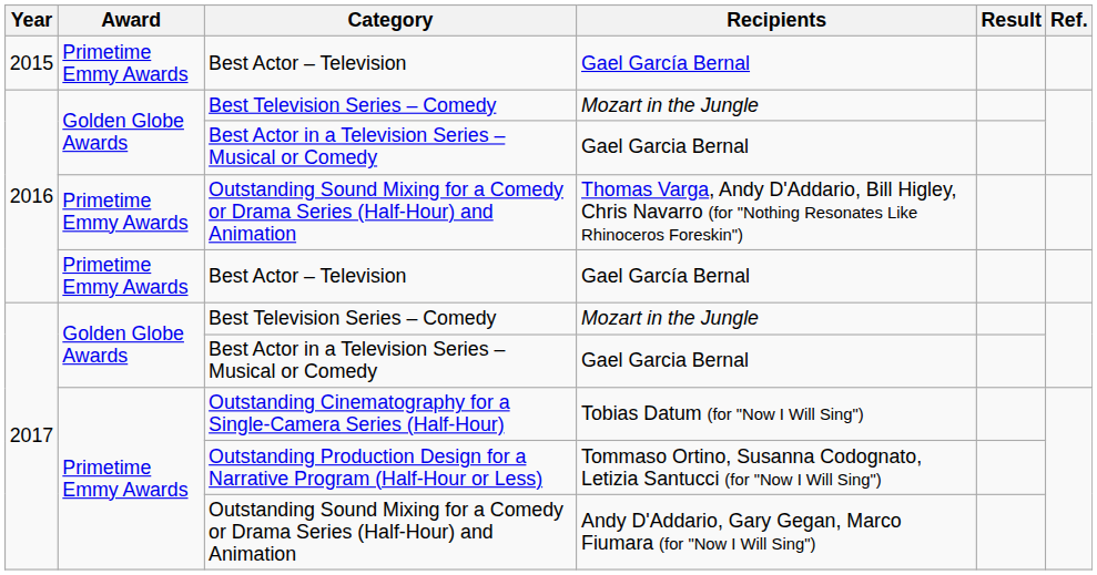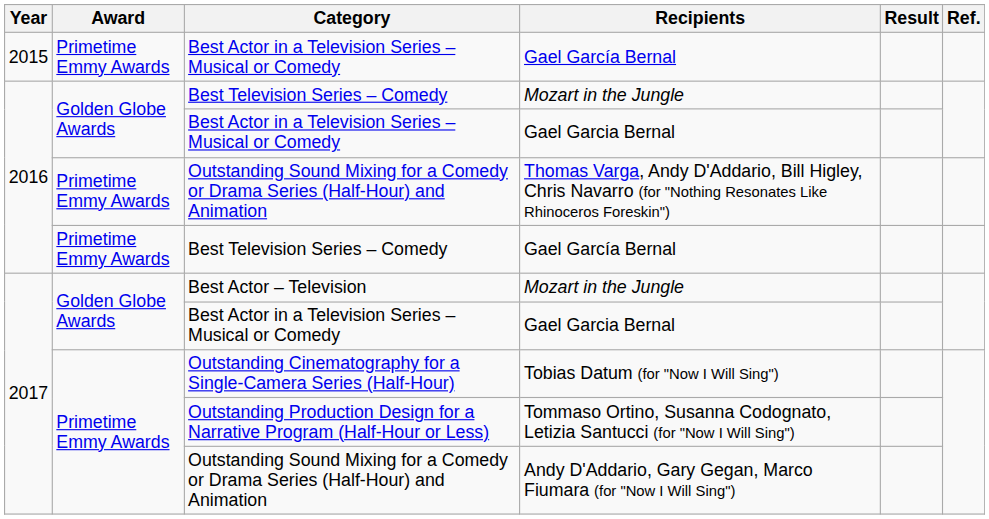 <table class="wikitable sortable" style="font-size:100%; width:100%;">
 <tr>
 <th>Year</th>
 <th>Award</th>
 <th>Category</th>
 <th>Recipients</th>
 <th>Result</th>
 <th>Ref.</th>
 </tr>
 <tr>
 <td>2015</td>
 <td><a href='#'>Primetime Emmy Awards</a></td>
-<td>Best Actor – Television</td>
+<td><a href='#'>Best Actor in a Television Series – Musical or Comedy</a></td>
 <td><a href='#'>Gael García Bernal</a></td>
 <td></td>
 <td></td>
 </tr>
 <tr>
 <td rowspan="4">2016</td>
 <td rowspan="2"><a href='#'>Golden Globe Awards</a></td>
 <td><a href='#'>Best Television Series – Comedy</a></td>
 <td><em>Mozart in the Jungle</em></td>
 <td></td>
 <td rowspan=2></td>
 </tr>
 <tr>
 <td><a href='#'>Best Actor in a Television Series – Musical or Comedy</a></td>
 <td>Gael Garcia Bernal</td>
 <td></td>
 </tr>
 <tr>
 <td><a href='#'>Primetime Emmy Awards</a></td>
 <td><a href='#'>Outstanding Sound Mixing for a Comedy or Drama Series (Half-Hour) and Animation</a></td>
 <td><a href='#'>Thomas Varga</a>, Andy D'Addario, Bill Higley, Chris Navarro <small>(for "Nothing Resonates Like Rhinoceros Foreskin")</small></td>
 <td></td>
 <td></td>
 </tr>
 <tr>
 <td><a href='#'>Primetime Emmy Awards</a></td>
-<td>Best Actor – Television</td>
+<td>Best Television Series – Comedy</td>
 <td>Gael García Bernal</td>
 <td></td>
 <td></td>
 </tr>
 <tr>
 <td rowspan="5">2017</td>
 <td rowspan="2"><a href='#'>Golden Globe Awards</a></td>
-<td>Best Television Series – Comedy</td>
+<td>Best Actor – Television</td>
 <td><em>Mozart in the Jungle</em></td>
 <td></td>
 <td rowspan=2></td>
 </tr>
 <tr>
 <td>Best Actor in a Television Series – Musical or Comedy</td>
 <td>Gael Garcia Bernal</td>
 <td></td>
 </tr>
 <tr>
 <td rowspan=3><a href='#'>Primetime Emmy Awards</a></td>
 <td><a href='#'>Outstanding Cinematography for a Single-Camera Series (Half-Hour)</a></td>
 <td>Tobias Datum <small>(for "Now I Will Sing")</small></td>
 <td></td>
 <td rowspan=3></td>
 </tr>
 <tr>
 <td><a href='#'>Outstanding Production Design for a Narrative Program (Half-Hour or Less)</a></td>
 <td>Tommaso Ortino, Susanna Codognato, Letizia Santucci <small>(for "Now I Will Sing")</small></td>
 <td></td>
 </tr>
 <tr>
 <td>Outstanding Sound Mixing for a Comedy or Drama Series (Half-Hour) and Animation</td>
 <td>Andy D'Addario, Gary Gegan, Marco Fiumara <small>(for "Now I Will Sing")</small></td>
 <td></td>
 </tr>
 </table>
